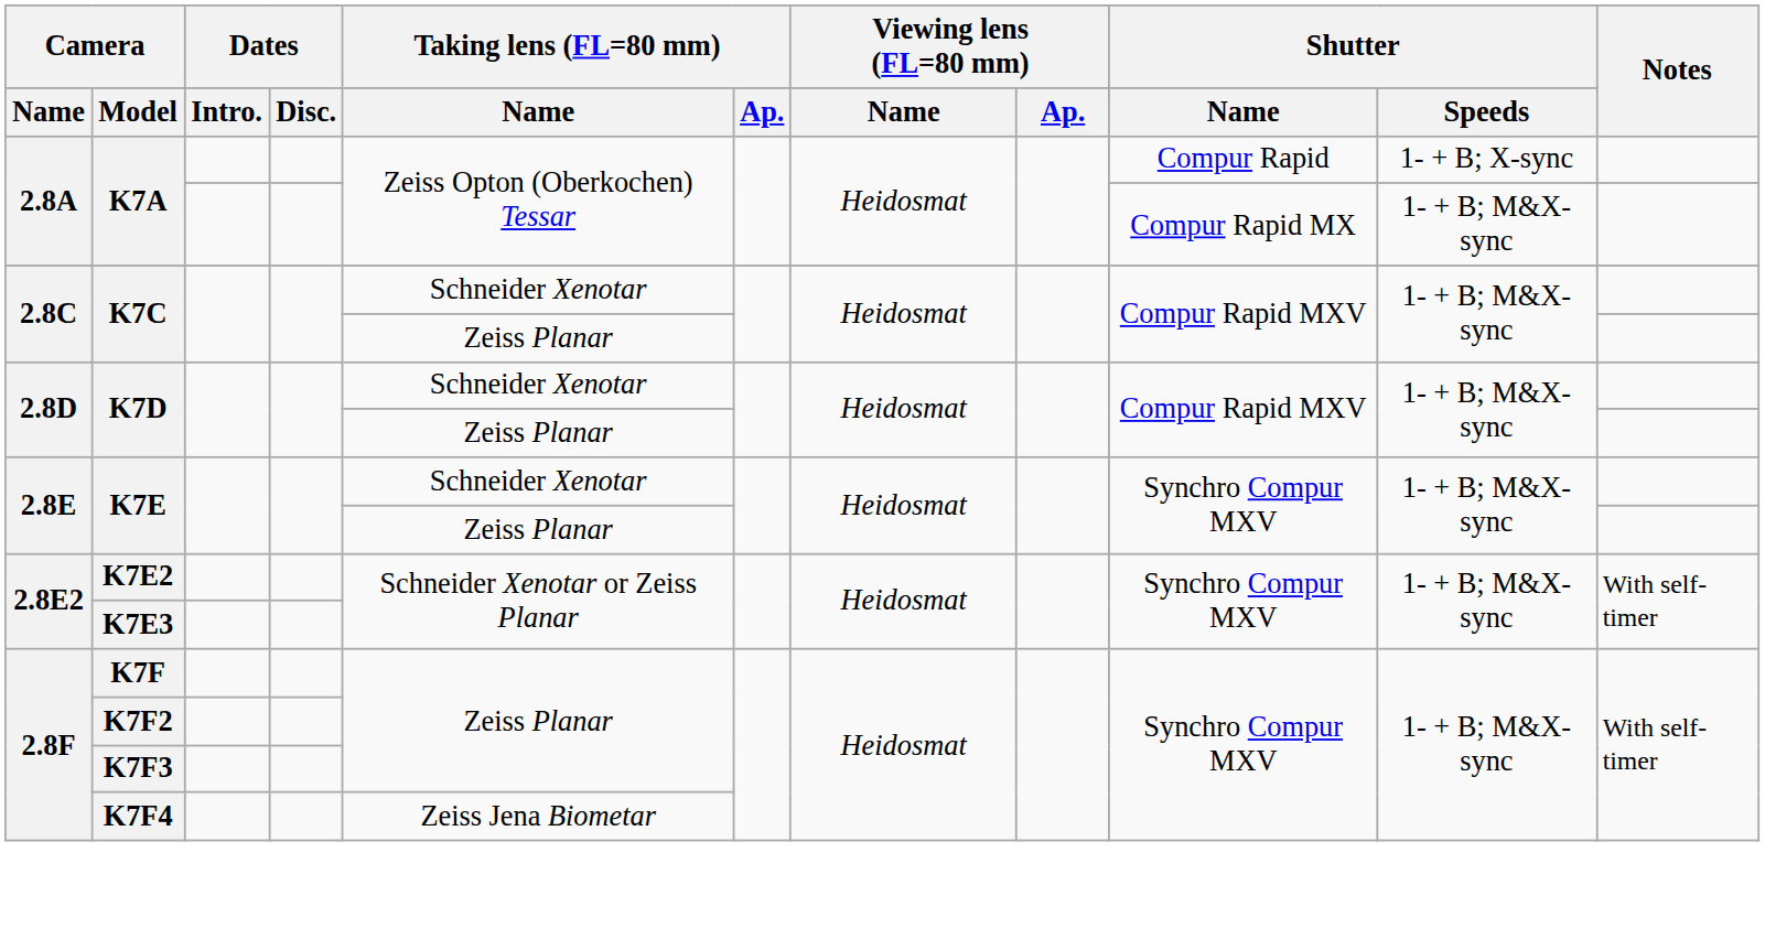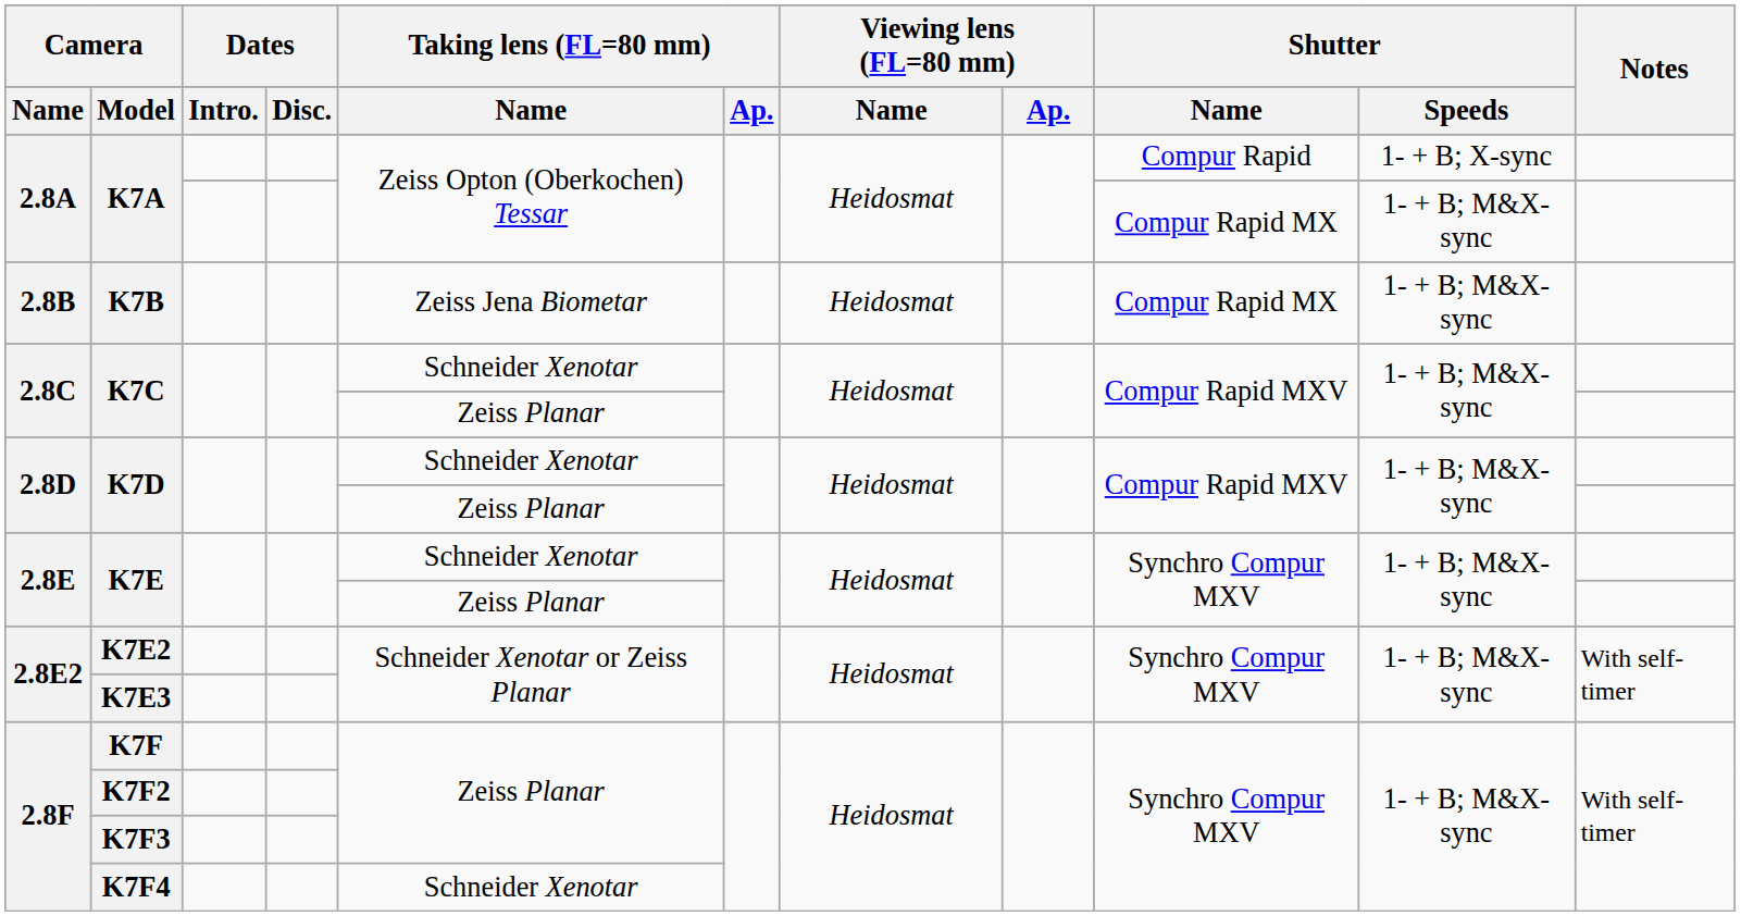 <table class="wikitable sortable" style="font-size:90%;text-align:center;">
 <tr>
 <th colspan=2>Camera</th>
 <th colspan=2>Dates</th>
 <th colspan=2>Taking lens (<a href='#'>FL</a>=80 mm)</th>
 <th colspan=2>Viewing lens (<a href='#'>FL</a>=80 mm)</th>
 <th colspan=2>Shutter</th>
 <th rowspan=2 class="unsortable">Notes</th>
 </tr>
 <tr>
 <th>Name</th>
 <th>Model</th>
 <th>Intro.</th>
 <th>Disc.</th>
 <th>Name</th>
 <th><a href='#'>Ap.</a></th>
 <th>Name</th>
 <th><a href='#'>Ap.</a></th>
 <th>Name</th>
 <th>Speeds</th>
 </tr>
 <tr>
 <th rowspan=2>2.8A</th>
 <th rowspan=2>K7A</th>
 <td></td>
 <td></td>
 <td rowspan=2>Zeiss Opton (Oberkochen) <em><a href='#'>Tessar</a></em></td>
 <td rowspan=2></td>
 <td rowspan=2><em>Heidosmat</em></td>
 <td rowspan=2></td>
 <td><a href='#'>Compur</a> Rapid</td>
 <td>1- + B; X-sync</td>
 <td style="font-size:90%;text-align:left;"></td>
 </tr>
 <tr>
 <td></td>
+<td></td>
+<td><a href='#'>Compur</a> Rapid MX</td>
+<td>1- + B; M&X-sync</td>
+<td style="font-size:90%;text-align:left;"></td>
+</tr>
+<tr>
+<th>2.8B</th>
+<th>K7B</th>
+<td></td>
+<td></td>
+<td>Zeiss Jena <em>Biometar</em></td>
+<td></td>
+<td><em>Heidosmat</em></td>
 <td></td>
 <td><a href='#'>Compur</a> Rapid MX</td>
 <td>1- + B; M&X-sync</td>
 <td style="font-size:90%;text-align:left;"></td>
 </tr>
 <tr>
 <th rowspan=2>2.8C</th>
 <th rowspan=2>K7C</th>
 <td rowspan=2></td>
 <td rowspan=2></td>
 <td>Schneider <em>Xenotar</em></td>
 <td rowspan=2></td>
 <td rowspan=2><em>Heidosmat</em></td>
 <td rowspan=2></td>
 <td rowspan=2><a href='#'>Compur</a> Rapid MXV</td>
 <td rowspan=2>1- + B; M&X-sync</td>
 <td style="font-size:90%;text-align:left;"></td>
 </tr>
 <tr>
 <td>Zeiss <em>Planar</em></td>
 <td style="font-size:90%;text-align:left;"></td>
 </tr>
 <tr>
 <th rowspan=2>2.8D</th>
 <th rowspan=2>K7D</th>
 <td rowspan=2></td>
 <td rowspan=2></td>
 <td>Schneider <em>Xenotar</em></td>
 <td rowspan=2></td>
 <td rowspan=2><em>Heidosmat</em></td>
 <td rowspan=2></td>
 <td rowspan=2><a href='#'>Compur</a> Rapid MXV</td>
 <td rowspan=2>1- + B; M&X-sync</td>
 <td style="font-size:90%;text-align:left;"></td>
 </tr>
 <tr>
 <td>Zeiss <em>Planar</em></td>
 <td style="font-size:90%;text-align:left;"></td>
 </tr>
 <tr>
 <th rowspan=2>2.8E</th>
 <th rowspan=2>K7E</th>
 <td rowspan=2></td>
 <td rowspan=2></td>
 <td>Schneider <em>Xenotar</em></td>
 <td rowspan=2></td>
 <td rowspan=2><em>Heidosmat</em></td>
 <td rowspan=2></td>
 <td rowspan=2>Synchro <a href='#'>Compur</a> MXV</td>
 <td rowspan=2>1- + B; M&X-sync</td>
 <td style="font-size:90%;text-align:left;"></td>
 </tr>
 <tr>
 <td>Zeiss <em>Planar</em></td>
 <td style="font-size:90%;text-align:left;"></td>
 </tr>
 <tr>
 <th rowspan=2>2.8E2</th>
 <th>K7E2</th>
 <td></td>
 <td></td>
 <td rowspan=2>Schneider <em>Xenotar</em> or Zeiss <em>Planar</em></td>
 <td rowspan=2></td>
 <td rowspan=2><em>Heidosmat</em></td>
 <td rowspan=2></td>
 <td rowspan=2>Synchro <a href='#'>Compur</a> MXV</td>
 <td rowspan=2>1- + B; M&X-sync</td>
 <td style="font-size:90%;text-align:left;" rowspan=2>With self-timer</td>
 </tr>
 <tr>
 <th>K7E3</th>
 <td></td>
 <td></td>
 </tr>
 <tr>
 <th rowspan=4>2.8F</th>
 <th>K7F</th>
 <td></td>
 <td></td>
 <td rowspan=3>Zeiss <em>Planar</em></td>
 <td rowspan=4></td>
 <td rowspan=4><em>Heidosmat</em></td>
 <td rowspan=4></td>
 <td rowspan=4>Synchro <a href='#'>Compur</a> MXV</td>
 <td rowspan=4>1- + B; M&X-sync</td>
 <td style="font-size:90%;text-align:left;" rowspan=4>With self-timer</td>
 </tr>
 <tr>
 <th>K7F2</th>
 <td></td>
 <td></td>
 </tr>
 <tr>
 <th>K7F3</th>
 <td></td>
 <td></td>
 </tr>
 <tr>
 <th>K7F4</th>
 <td></td>
 <td></td>
-<td>Zeiss Jena <em>Biometar</em></td>
+<td>Schneider <em>Xenotar</em></td>
 </tr>
 </table>
